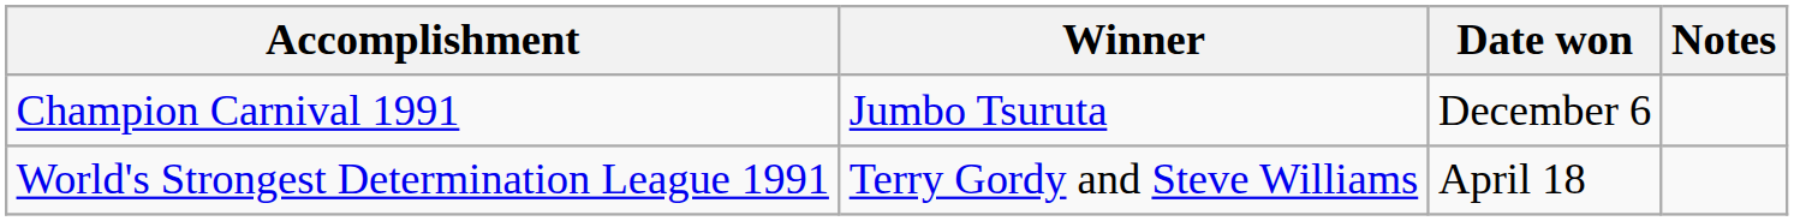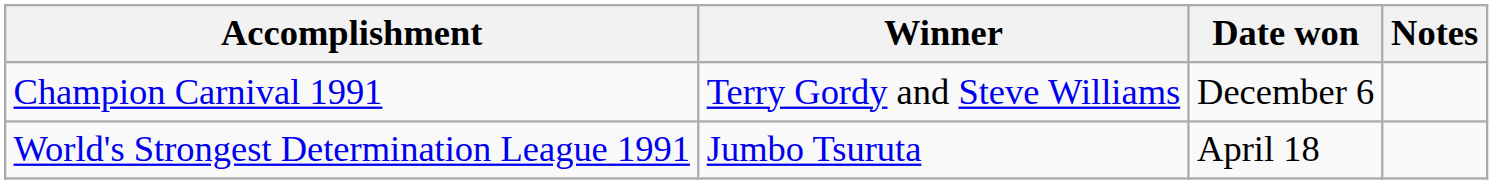 <table class="wikitable">
 <tr>
 <th>Accomplishment</th>
 <th>Winner</th>
 <th>Date won</th>
 <th>Notes</th>
 </tr>
 <tr>
 <td><a href='#'>Champion Carnival 1991</a></td>
-<td><a href='#'>Jumbo Tsuruta</a></td>
+<td><a href='#'>Terry Gordy</a> and <a href='#'> Steve Williams</a></td>
 <td>December 6</td>
 <td></td>
 </tr>
 <tr>
 <td><a href='#'>World's Strongest Determination League 1991</a></td>
-<td><a href='#'>Terry Gordy</a> and <a href='#'> Steve Williams</a></td>
+<td><a href='#'>Jumbo Tsuruta</a></td>
 <td>April 18</td>
 <td></td>
 </tr>
 </table>
